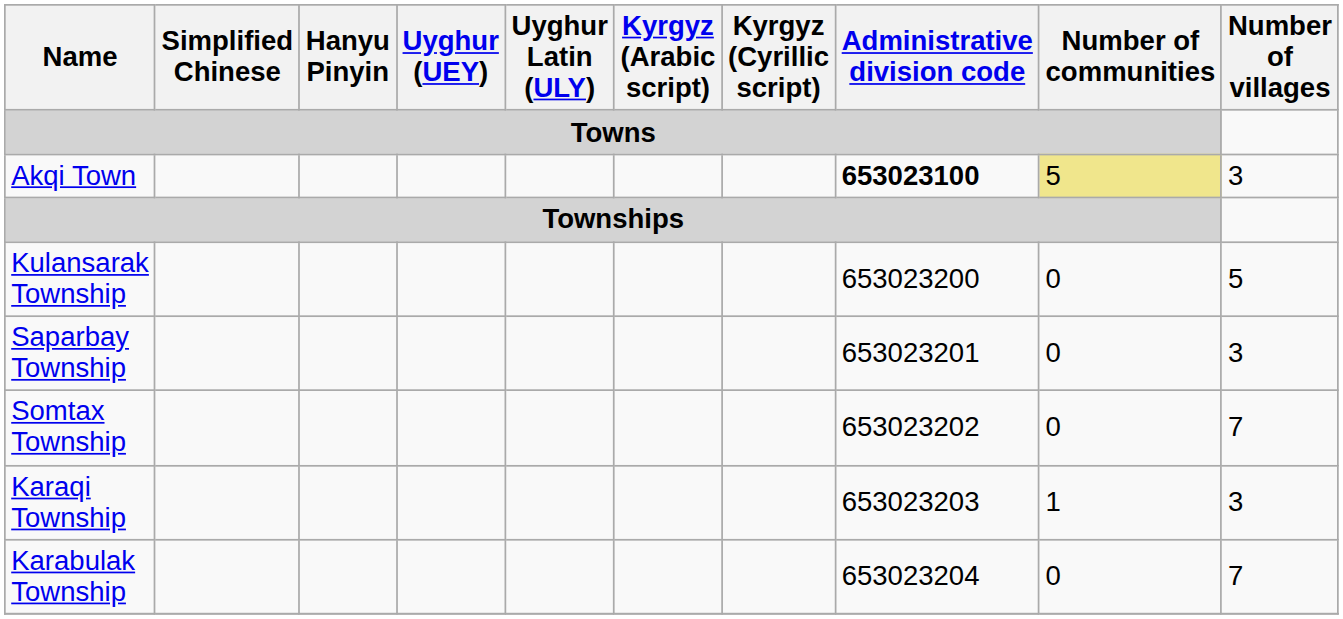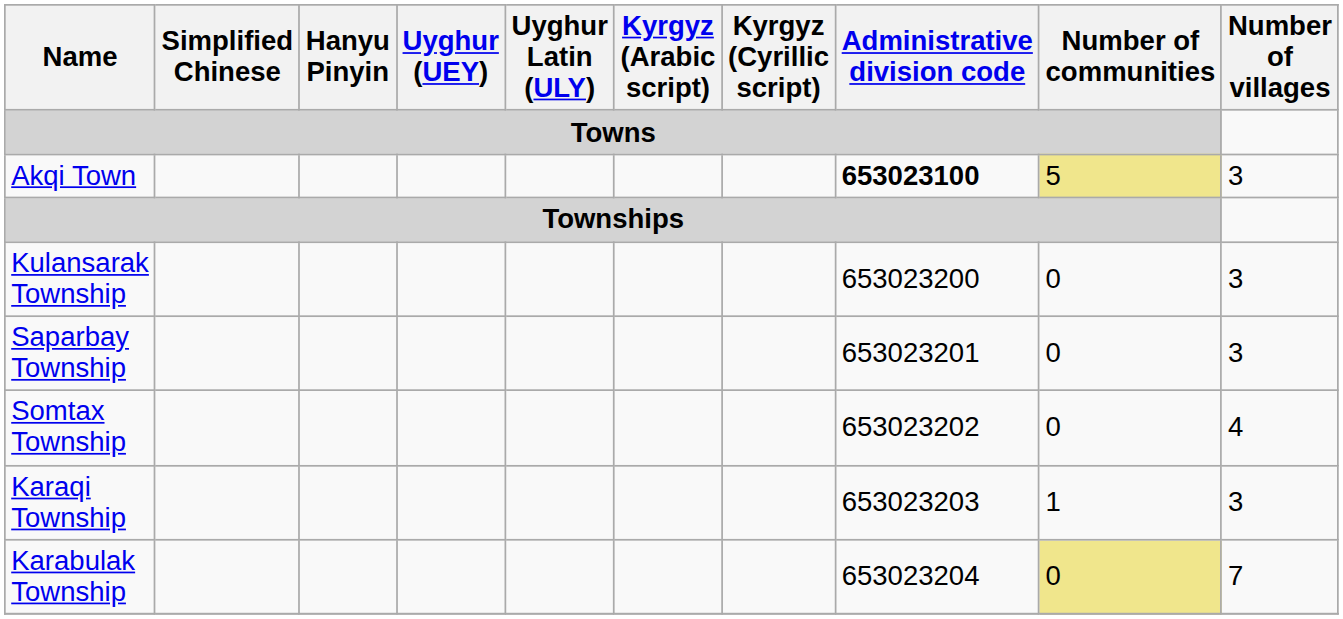 <table class="wikitable" align="center" style="width:50%; border="1">
 <tr>
 <th>Name</th>
 <th>Simplified Chinese</th>
 <th>Hanyu Pinyin</th>
 <th><a href='#'>Uyghur</a> (<a href='#'>UEY</a>)</th>
 <th>Uyghur Latin (<a href='#'>ULY</a>)</th>
 <th><a href='#'>Kyrgyz</a> (Arabic script)</th>
 <th>Kyrgyz (Cyrillic script)</th>
 <th><a href='#'>Administrative division code</a></th>
 <th><strong>Number of communities</strong></th>
 <th><strong>Number of villages</strong></th>
 </tr>
 <tr>
 <td colspan="9"  style="text-align:center; background:#d3d3d3;"><strong>Towns</strong></td>
 </tr>
 <tr --------->
 <td><a href='#'>Akqi Town</a></td>
 <td></td>
 <td></td>
 <td></td>
 <td></td>
 <td></td>
 <td></td>
 <td><strong>653023100</strong></td>
 <td style="background: khaki;">5</td>
 <td>3</td>
 </tr>
 <tr>
 <td colspan="9"  style="text-align:center; background:#d3d3d3;"><strong>Townships</strong></td>
 </tr>
 <tr --------->
 <td><a href='#'>Kulansarak Township</a></td>
 <td></td>
 <td></td>
 <td></td>
 <td></td>
 <td></td>
 <td></td>
 <td>653023200</td>
 <td>0</td>
-<td>5</td>
+<td>3</td>
 </tr>
 <tr>
 <td><a href='#'>Saparbay Township</a></td>
 <td></td>
 <td></td>
 <td></td>
 <td></td>
 <td></td>
 <td></td>
 <td>653023201</td>
 <td>0</td>
 <td>3</td>
 </tr>
 <tr>
 <td><a href='#'>Somtax Township</a></td>
 <td></td>
 <td></td>
 <td></td>
 <td></td>
 <td></td>
 <td></td>
 <td>653023202</td>
 <td>0</td>
-<td>7</td>
+<td>4</td>
 </tr>
 <tr>
 <td><a href='#'>Karaqi Township</a></td>
 <td></td>
 <td></td>
 <td></td>
 <td></td>
 <td></td>
 <td></td>
 <td>653023203</td>
 <td>1</td>
 <td>3</td>
 </tr>
 <tr>
 <td><a href='#'>Karabulak Township</a></td>
 <td></td>
 <td></td>
 <td></td>
 <td></td>
 <td></td>
 <td></td>
 <td>653023204</td>
-<td>0</td>
+<td style="background: khaki;">0</td>
 <td>7</td>
 </tr>
 <tr>
 </tr>
 </table>
